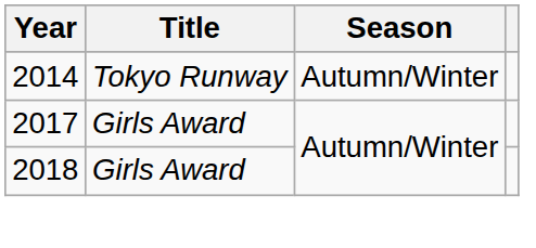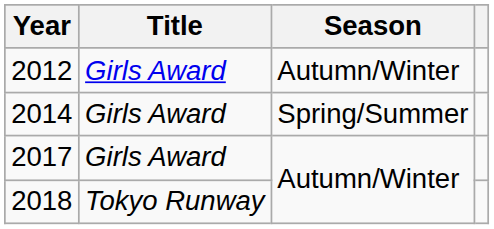 <table class="wikitable">
 <tr>
 <th>Year</th>
 <th>Title</th>
 <th>Season</th>
 <th></th>
 </tr>
 <tr>
+<td>2012</td>
+<td><em><a href='#'>Girls Award</a></em></td>
+<td>Autumn/Winter</td>
+<td></td>
+</tr>
+<tr>
 <td>2014</td>
-<td><em>Tokyo Runway</em></td>
-<td>Autumn/Winter</td>
+<td><em>Girls Award</em></td>
+<td>Spring/Summer</td>
 <td></td>
 </tr>
 <tr>
 <td>2017</td>
 <td><em>Girls Award</em></td>
 <td rowspan="2">Autumn/Winter</td>
 <td></td>
 </tr>
 <tr>
 <td>2018</td>
-<td><em>Girls Award</em></td>
+<td><em>Tokyo Runway</em></td>
 <td></td>
 </tr>
 </table>
